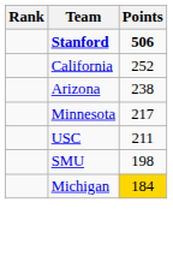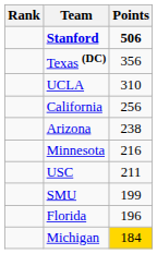 <table class="wikitable sortable" style="text-align:center">
 <tr>
 <th>Rank</th>
 <th>Team</th>
 <th>Points</th>
 </tr>
 <tr>
 <td></td>
 <td align=left><strong><a href='#'>Stanford</a> </strong></td>
 <td><strong>506</strong></td>
 </tr>
 <tr>
 <td></td>
+<td align=left><a href='#'>Texas</a> <sup><strong>(DC)</strong></sup></td>
+<td>356</td>
+</tr>
+<tr>
+<td></td>
+<td align=left><a href='#'>UCLA</a></td>
+<td>310</td>
+</tr>
+<tr>
+<td></td>
 <td align=left><a href='#'>California</a></td>
-<td>252</td>
+<td>256</td>
 </tr>
 <tr>
 <td></td>
 <td align=left><a href='#'>Arizona</a></td>
 <td>238</td>
 </tr>
 <tr>
 <td></td>
 <td align=left><a href='#'>Minnesota</a></td>
-<td>217</td>
+<td>216</td>
 </tr>
 <tr>
 <td></td>
 <td align=left><a href='#'>USC</a></td>
 <td>211</td>
 </tr>
 <tr>
 <td></td>
 <td align=left><a href='#'>SMU</a></td>
-<td>198</td>
+<td>199</td>
+</tr>
+<tr>
+<td></td>
+<td align=left><a href='#'>Florida</a></td>
+<td>196</td>
 </tr>
 <tr>
 <td></td>
 <td align=left><a href='#'>Michigan</a></td>
 <td style="background: gold;">184</td>
 </tr>
 </table>
